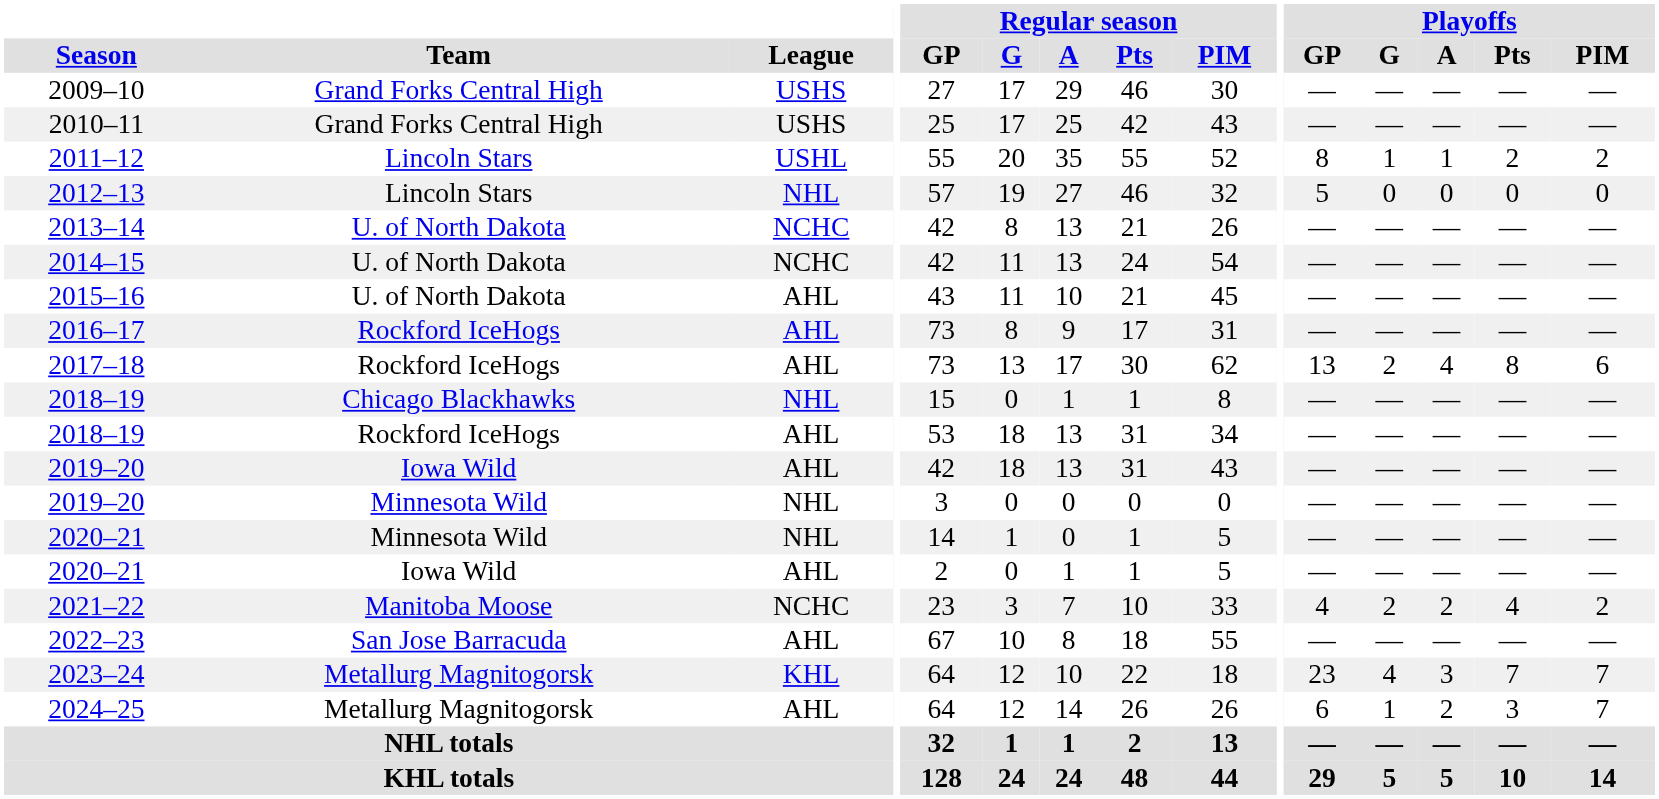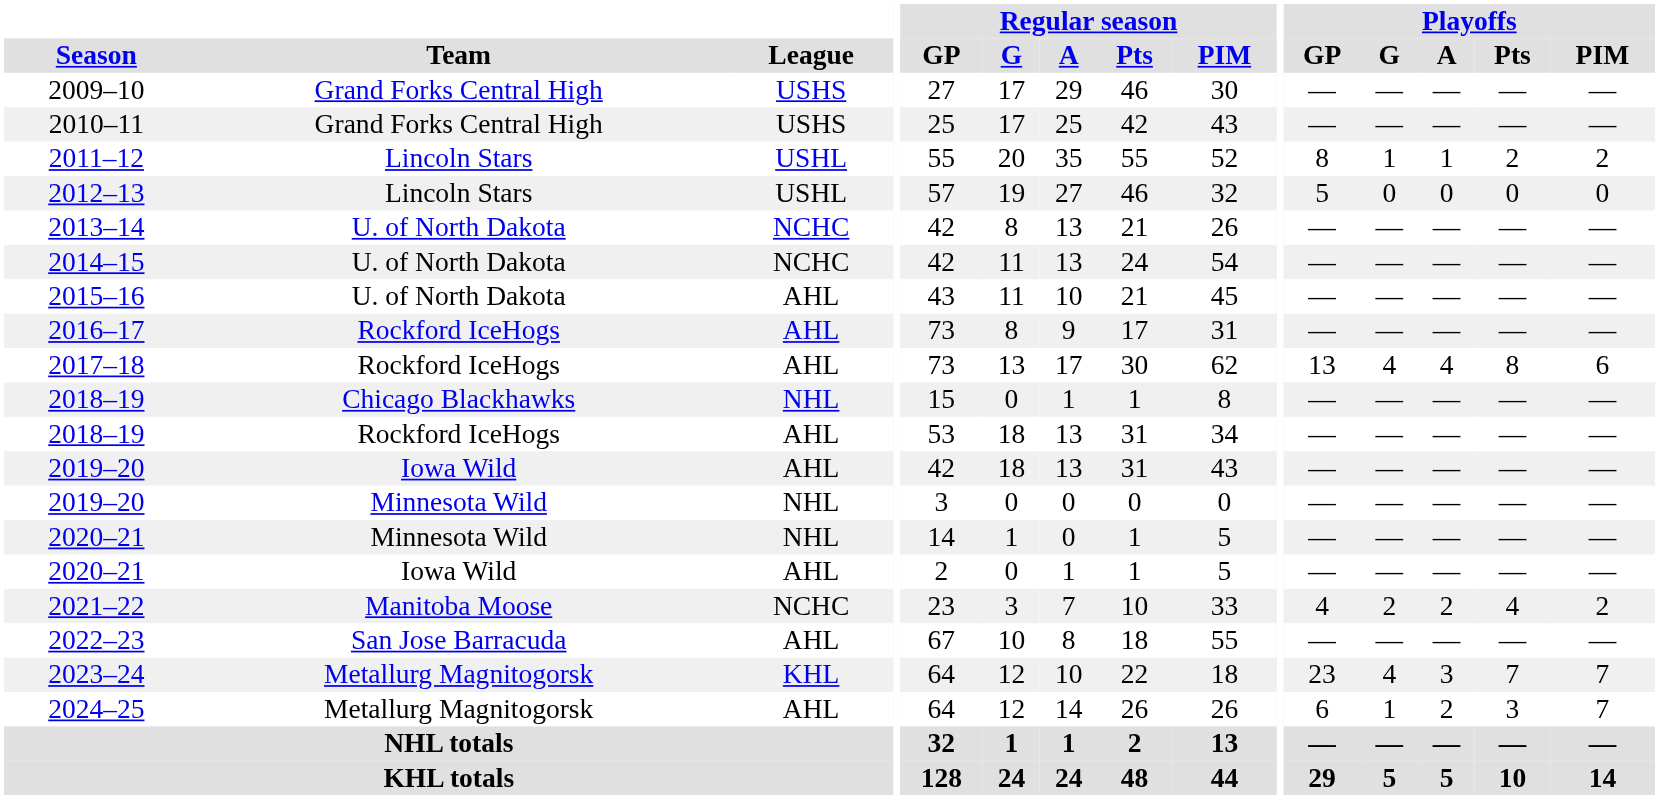 <table border="0" cellpadding="1" cellspacing="0" style="text-align:center; width:60em">
 <tr bgcolor="#e0e0e0">
 <th colspan="3" bgcolor="#ffffff"></th>
 <th rowspan="99" bgcolor="#ffffff"></th>
 <th colspan="5"><a href='#'>Regular season</a></th>
 <th rowspan="99" bgcolor="#ffffff"></th>
 <th colspan="5"><a href='#'>Playoffs</a></th>
 </tr>
 <tr bgcolor="#e0e0e0">
 <th><a href='#'>Season</a></th>
 <th>Team</th>
 <th>League</th>
 <th>GP</th>
 <th><a href='#'>G</a></th>
 <th><a href='#'>A</a></th>
 <th><a href='#'>Pts</a></th>
 <th><a href='#'>PIM</a></th>
 <th>GP</th>
 <th>G</th>
 <th>A</th>
 <th>Pts</th>
 <th>PIM</th>
 </tr>
 <tr>
 <td>2009–10</td>
 <td><a href='#'>Grand Forks Central High</a></td>
 <td><a href='#'>USHS</a></td>
 <td>27</td>
 <td>17</td>
 <td>29</td>
 <td>46</td>
 <td>30</td>
 <td>—</td>
 <td>—</td>
 <td>—</td>
 <td>—</td>
 <td>—</td>
 </tr>
 <tr bgcolor="#f0f0f0">
 <td>2010–11</td>
 <td>Grand Forks Central High</td>
 <td>USHS</td>
 <td>25</td>
 <td>17</td>
 <td>25</td>
 <td>42</td>
 <td>43</td>
 <td>—</td>
 <td>—</td>
 <td>—</td>
 <td>—</td>
 <td>—</td>
 </tr>
 <tr>
 <td><a href='#'>2011–12</a></td>
 <td><a href='#'>Lincoln Stars</a></td>
 <td><a href='#'>USHL</a></td>
 <td>55</td>
 <td>20</td>
 <td>35</td>
 <td>55</td>
 <td>52</td>
 <td>8</td>
 <td>1</td>
 <td>1</td>
 <td>2</td>
 <td>2</td>
 </tr>
 <tr bgcolor="#f0f0f0">
 <td><a href='#'>2012–13</a></td>
 <td>Lincoln Stars</td>
-<td><a href='#'>NHL</a></td>
+<td>USHL</td>
 <td>57</td>
 <td>19</td>
 <td>27</td>
 <td>46</td>
 <td>32</td>
 <td>5</td>
 <td>0</td>
 <td>0</td>
 <td>0</td>
 <td>0</td>
 </tr>
 <tr>
 <td><a href='#'>2013–14</a></td>
 <td><a href='#'>U. of North Dakota</a></td>
 <td><a href='#'>NCHC</a></td>
 <td>42</td>
 <td>8</td>
 <td>13</td>
 <td>21</td>
 <td>26</td>
 <td>—</td>
 <td>—</td>
 <td>—</td>
 <td>—</td>
 <td>—</td>
 </tr>
 <tr bgcolor="#f0f0f0">
 <td><a href='#'>2014–15</a></td>
 <td>U. of North Dakota</td>
 <td>NCHC</td>
 <td>42</td>
 <td>11</td>
 <td>13</td>
 <td>24</td>
 <td>54</td>
 <td>—</td>
 <td>—</td>
 <td>—</td>
 <td>—</td>
 <td>—</td>
 </tr>
 <tr>
 <td><a href='#'>2015–16</a></td>
 <td>U. of North Dakota</td>
 <td>AHL</td>
 <td>43</td>
 <td>11</td>
 <td>10</td>
 <td>21</td>
 <td>45</td>
 <td>—</td>
 <td>—</td>
 <td>—</td>
 <td>—</td>
 <td>—</td>
 </tr>
 <tr bgcolor="#f0f0f0">
 <td><a href='#'>2016–17</a></td>
 <td><a href='#'>Rockford IceHogs</a></td>
 <td><a href='#'>AHL</a></td>
 <td>73</td>
 <td>8</td>
 <td>9</td>
 <td>17</td>
 <td>31</td>
 <td>—</td>
 <td>—</td>
 <td>—</td>
 <td>—</td>
 <td>—</td>
 </tr>
 <tr>
 <td><a href='#'>2017–18</a></td>
 <td>Rockford IceHogs</td>
 <td>AHL</td>
 <td>73</td>
 <td>13</td>
 <td>17</td>
 <td>30</td>
 <td>62</td>
 <td>13</td>
-<td>2</td>
+<td>4</td>
 <td>4</td>
 <td>8</td>
 <td>6</td>
 </tr>
 <tr bgcolor="#f0f0f0">
 <td><a href='#'>2018–19</a></td>
 <td><a href='#'>Chicago Blackhawks</a></td>
 <td><a href='#'>NHL</a></td>
 <td>15</td>
 <td>0</td>
 <td>1</td>
 <td>1</td>
 <td>8</td>
 <td>—</td>
 <td>—</td>
 <td>—</td>
 <td>—</td>
 <td>—</td>
 </tr>
 <tr>
 <td><a href='#'>2018–19</a></td>
 <td>Rockford IceHogs</td>
 <td>AHL</td>
 <td>53</td>
 <td>18</td>
 <td>13</td>
 <td>31</td>
 <td>34</td>
 <td>—</td>
 <td>—</td>
 <td>—</td>
 <td>—</td>
 <td>—</td>
 </tr>
 <tr bgcolor="#f0f0f0">
 <td><a href='#'>2019–20</a></td>
 <td><a href='#'>Iowa Wild</a></td>
 <td>AHL</td>
 <td>42</td>
 <td>18</td>
 <td>13</td>
 <td>31</td>
 <td>43</td>
 <td>—</td>
 <td>—</td>
 <td>—</td>
 <td>—</td>
 <td>—</td>
 </tr>
 <tr>
 <td><a href='#'>2019–20</a></td>
 <td><a href='#'>Minnesota Wild</a></td>
 <td>NHL</td>
 <td>3</td>
 <td>0</td>
 <td>0</td>
 <td>0</td>
 <td>0</td>
 <td>—</td>
 <td>—</td>
 <td>—</td>
 <td>—</td>
 <td>—</td>
 </tr>
 <tr bgcolor="#f0f0f0">
 <td><a href='#'>2020–21</a></td>
 <td>Minnesota Wild</td>
 <td>NHL</td>
 <td>14</td>
 <td>1</td>
 <td>0</td>
 <td>1</td>
 <td>5</td>
 <td>—</td>
 <td>—</td>
 <td>—</td>
 <td>—</td>
 <td>—</td>
 </tr>
 <tr>
 <td><a href='#'>2020–21</a></td>
 <td>Iowa Wild</td>
 <td>AHL</td>
 <td>2</td>
 <td>0</td>
 <td>1</td>
 <td>1</td>
 <td>5</td>
 <td>—</td>
 <td>—</td>
 <td>—</td>
 <td>—</td>
 <td>—</td>
 </tr>
 <tr bgcolor="#f0f0f0">
 <td><a href='#'>2021–22</a></td>
 <td><a href='#'>Manitoba Moose</a></td>
 <td>NCHC</td>
 <td>23</td>
 <td>3</td>
 <td>7</td>
 <td>10</td>
 <td>33</td>
 <td>4</td>
 <td>2</td>
 <td>2</td>
 <td>4</td>
 <td>2</td>
 </tr>
 <tr>
 <td><a href='#'>2022–23</a></td>
 <td><a href='#'>San Jose Barracuda</a></td>
 <td>AHL</td>
 <td>67</td>
 <td>10</td>
 <td>8</td>
 <td>18</td>
 <td>55</td>
 <td>—</td>
 <td>—</td>
 <td>—</td>
 <td>—</td>
 <td>—</td>
 </tr>
 <tr bgcolor="#f0f0f0">
 <td><a href='#'>2023–24</a></td>
 <td><a href='#'>Metallurg Magnitogorsk</a></td>
 <td><a href='#'>KHL</a></td>
 <td>64</td>
 <td>12</td>
 <td>10</td>
 <td>22</td>
 <td>18</td>
 <td>23</td>
 <td>4</td>
 <td>3</td>
 <td>7</td>
 <td>7</td>
 </tr>
 <tr>
 <td><a href='#'>2024–25</a></td>
 <td>Metallurg Magnitogorsk</td>
 <td>AHL</td>
 <td>64</td>
 <td>12</td>
 <td>14</td>
 <td>26</td>
 <td>26</td>
 <td>6</td>
 <td>1</td>
 <td>2</td>
 <td>3</td>
 <td>7</td>
 </tr>
 <tr bgcolor="#e0e0e0">
 <th colspan="3">NHL totals</th>
 <th>32</th>
 <th>1</th>
 <th>1</th>
 <th>2</th>
 <th>13</th>
 <th>—</th>
 <th>—</th>
 <th>—</th>
 <th>—</th>
 <th>—</th>
 </tr>
 <tr bgcolor="#e0e0e0">
 <th colspan="3">KHL totals</th>
 <th>128</th>
 <th>24</th>
 <th>24</th>
 <th>48</th>
 <th>44</th>
 <th>29</th>
 <th>5</th>
 <th>5</th>
 <th>10</th>
 <th>14</th>
 </tr>
 </table>
